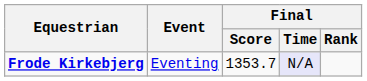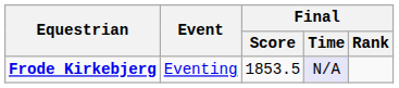 <table class=wikitable style="font-size:90%">
 <tr>
 <th rowspan=2>Equestrian</th>
 <th rowspan=2>Event</th>
 <th colspan=3>Final</th>
 </tr>
 <tr>
 <th>Score</th>
 <th>Time</th>
 <th>Rank</th>
 </tr>
 <tr>
 <td><strong><a href='#'>Frode Kirkebjerg</a></strong></td>
 <td><a href='#'>Eventing</a></td>
-<td align=center>1353.7</td>
+<td align=center>1853.5</td>
 <td align=center style="background: lavender;">N/A</td>
 <td align=center></td>
 </tr>
 </table>
